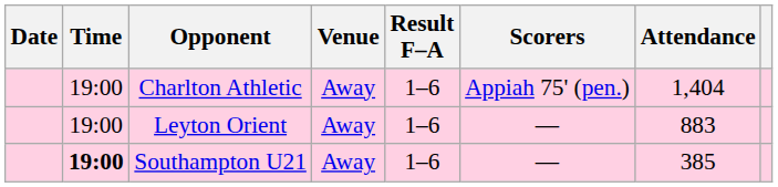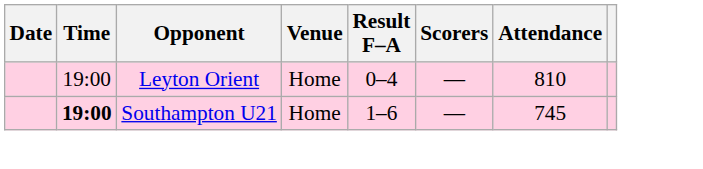 <table class="wikitable sortable" style="text-align:center">
 <tr>
 <th>Date</th>
 <th>Time</th>
 <th>Opponent</th>
 <th>Venue</th>
 <th>Result<br>F–A</th>
 <th class="unsortable">Scorers</th>
 <th>Attendance</th>
 <th class="unsortable"></th>
 </tr>
 <tr bgcolor="#ffd0e3">
 <td></td>
 <td>19:00</td>
-<td><a href='#'>Charlton Athletic</a></td>
-<td><a href='#'>Away</a></td>
-<td>1–6</td>
-<td><a href='#'>Appiah</a> 75' (<a href='#'>pen.</a>)</td>
-<td>1,404</td>
-<td></td>
-</tr>
-<tr bgcolor="#ffd0e3">
-<td></td>
-<td>19:00</td>
 <td><a href='#'>Leyton Orient</a></td>
-<td><a href='#'>Away</a></td>
-<td>1–6</td>
+<td>Home</td>
+<td>0–4</td>
 <td>—</td>
-<td>883</td>
+<td>810</td>
 <td></td>
 </tr>
 <tr bgcolor="#ffd0e3">
 <td></td>
 <td><strong>19:00</strong></td>
 <td><a href='#'>Southampton U21</a></td>
-<td><a href='#'>Away</a></td>
+<td>Home</td>
 <td>1–6</td>
 <td>—</td>
-<td>385</td>
+<td>745</td>
 <td></td>
 </tr>
 </table>
